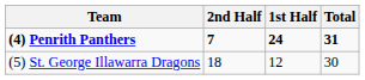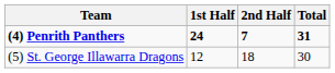 <table class="wikitable">
 <tr>
 <th>Team</th>
+<th>1st Half</th>
 <th>2nd Half</th>
-<th>1st Half</th>
 <th>Total</th>
 </tr>
 <tr>
 <td><strong>(4) <a href='#'>Penrith Panthers</a></strong></td>
+<td><strong>24</strong></td>
 <td><strong>7</strong></td>
-<td><strong>24</strong></td>
 <td><strong>31</strong></td>
 </tr>
 <tr>
 <td>(5) <a href='#'>St. George Illawarra Dragons</a></td>
+<td>12</td>
 <td>18</td>
-<td>12</td>
 <td>30</td>
 </tr>
 </table>
